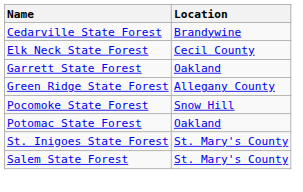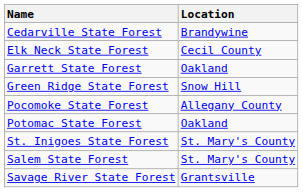 <table class="wikitable">
 <tr>
 <th style="text-align:left">Name<br></th>
 <th style="text-align:left">Location<br></th>
 </tr>
 <tr>
 <td><a href='#'>Cedarville State Forest</a></td>
 <td><a href='#'>Brandywine</a></td>
 </tr>
 <tr>
 <td><a href='#'>Elk Neck State Forest</a></td>
 <td><a href='#'>Cecil County</a></td>
 </tr>
 <tr>
 <td><a href='#'>Garrett State Forest</a></td>
 <td><a href='#'>Oakland</a></td>
 </tr>
 <tr>
 <td><a href='#'>Green Ridge State Forest</a></td>
-<td><a href='#'>Allegany County</a></td>
+<td><a href='#'>Snow Hill</a></td>
 </tr>
 <tr>
 <td><a href='#'>Pocomoke State Forest</a></td>
-<td><a href='#'>Snow Hill</a></td>
+<td><a href='#'>Allegany County</a></td>
 </tr>
 <tr>
 <td><a href='#'>Potomac State Forest</a></td>
 <td><a href='#'>Oakland</a></td>
 </tr>
 <tr>
 <td><a href='#'>St. Inigoes State Forest</a></td>
 <td><a href='#'>St. Mary's County</a></td>
 </tr>
 <tr>
 <td><a href='#'>Salem State Forest</a></td>
 <td><a href='#'>St. Mary's County</a></td>
 </tr>
+<tr>
+<td><a href='#'>Savage River State Forest</a></td>
+<td><a href='#'>Grantsville</a></td>
+</tr>
 </table>
